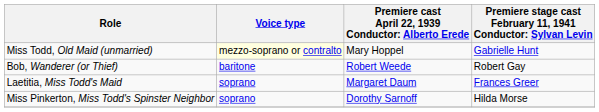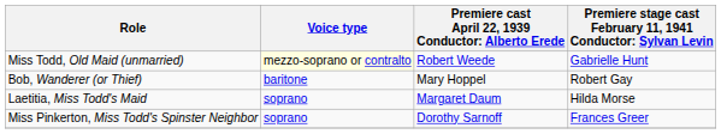 <table class="wikitable">
 <tr>
 <th>Role</th>
 <th><a href='#'>Voice type</a></th>
 <th>Premiere cast<br>April 22, 1939<br>Conductor: <a href='#'>Alberto Erede</a></th>
 <th>Premiere stage cast<br>February 11, 1941<br>Conductor: <a href='#'>Sylvan Levin</a></th>
 </tr>
 <tr>
 <td>Miss Todd, <em>Old Maid (unmarried)</em></td>
 <td style="background: lightyellow;">mezzo-soprano or <a href='#'>contralto</a></td>
-<td>Mary Hoppel</td>
+<td><a href='#'>Robert Weede</a></td>
 <td><a href='#'>Gabrielle Hunt</a></td>
 </tr>
 <tr>
 <td>Bob, <em>Wanderer (or Thief)</em></td>
 <td><a href='#'>baritone</a></td>
-<td><a href='#'>Robert Weede</a></td>
+<td>Mary Hoppel</td>
 <td>Robert Gay</td>
 </tr>
 <tr>
 <td>Laetitia, <em>Miss Todd's Maid</em></td>
 <td><a href='#'>soprano</a></td>
 <td><a href='#'>Margaret Daum</a></td>
-<td><a href='#'>Frances Greer</a></td>
+<td>Hilda Morse</td>
 </tr>
 <tr>
 <td>Miss Pinkerton, <em>Miss Todd's Spinster Neighbor</em></td>
 <td><a href='#'>soprano</a></td>
 <td><a href='#'>Dorothy Sarnoff</a></td>
-<td>Hilda Morse</td>
+<td><a href='#'>Frances Greer</a></td>
 </tr>
 <tr>
 </tr>
 </table>
